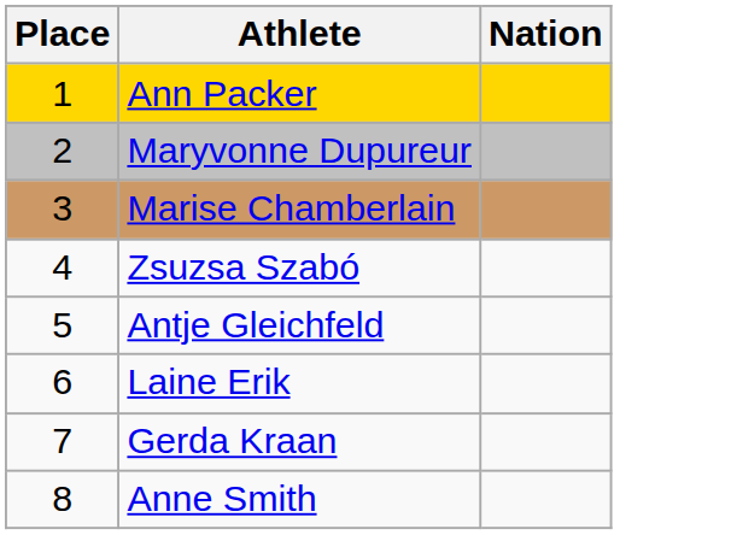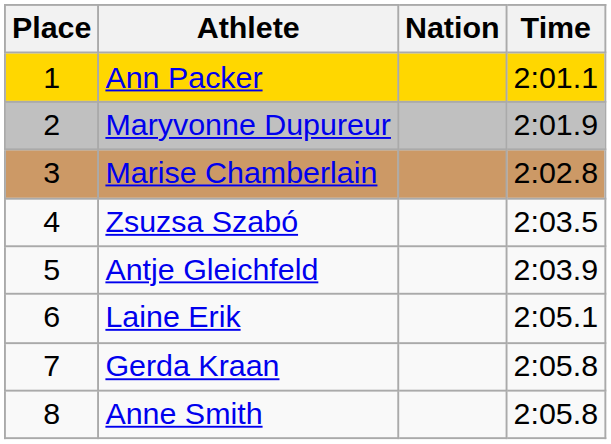 <table class=wikitable>
 <tr>
 <th>Place</th>
 <th>Athlete</th>
 <th>Nation</th>
+<th>Time</th>
 </tr>
 <tr align=center bgcolor=gold>
 <td>1</td>
 <td align=left><a href='#'>Ann Packer</a></td>
 <td align=left></td>
+<td>2:01.1 <strong></strong></td>
 </tr>
 <tr align=center bgcolor=silver>
 <td>2</td>
 <td align=left><a href='#'>Maryvonne Dupureur</a></td>
 <td align=left></td>
+<td>2:01.9</td>
 </tr>
 <tr align=center bgcolor=cc9966>
 <td>3</td>
 <td align=left><a href='#'>Marise Chamberlain</a></td>
 <td align=left></td>
+<td>2:02.8</td>
 </tr>
 <tr align=center>
 <td>4</td>
 <td align=left><a href='#'>Zsuzsa Szabó</a></td>
 <td align=left></td>
+<td>2:03.5</td>
 </tr>
 <tr align=center>
 <td>5</td>
 <td align=left><a href='#'>Antje Gleichfeld</a></td>
 <td align=left></td>
+<td>2:03.9</td>
 </tr>
 <tr align=center>
 <td>6</td>
 <td align=left><a href='#'>Laine Erik</a></td>
 <td align=left></td>
+<td>2:05.1</td>
 </tr>
 <tr align=center>
 <td>7</td>
 <td align=left><a href='#'>Gerda Kraan</a></td>
 <td align=left></td>
+<td>2:05.8</td>
 </tr>
 <tr align=center>
 <td>8</td>
 <td align=left><a href='#'>Anne Smith</a></td>
 <td align=left></td>
+<td>2:05.8</td>
 </tr>
 </table>
